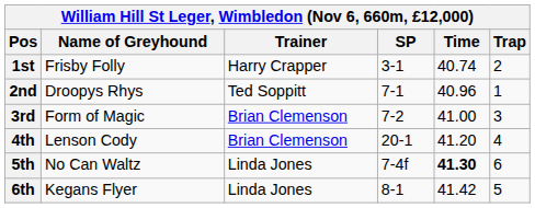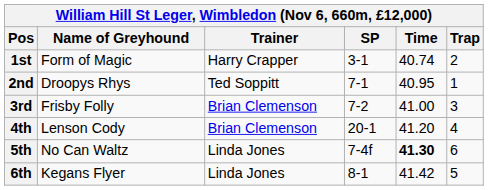 <table class="wikitable">
 <tr>
 <th colspan="6"><a href='#'>William Hill St Leger</a>, <a href='#'>Wimbledon</a> (Nov 6, 660m, £12,000)</th>
 </tr>
 <tr>
 <th width=30>Pos</th>
 <th width=180>Name of Greyhound</th>
 <th width=150>Trainer</th>
 <th width=50>SP</th>
 <th width=50>Time</th>
 <th width=30>Trap</th>
 </tr>
 <tr>
 <th>1st</th>
-<td>Frisby Folly</td>
+<td>Form of Magic</td>
 <td>Harry Crapper</td>
 <td>3-1</td>
 <td>40.74</td>
 <td>2</td>
 </tr>
 <tr>
 <th>2nd</th>
 <td>Droopys Rhys</td>
 <td>Ted Soppitt</td>
 <td>7-1</td>
-<td>40.96</td>
+<td>40.95</td>
 <td>1</td>
 </tr>
 <tr>
 <th>3rd</th>
-<td>Form of Magic</td>
+<td>Frisby Folly</td>
 <td><a href='#'>Brian Clemenson</a></td>
 <td>7-2</td>
 <td>41.00</td>
 <td>3</td>
 </tr>
 <tr>
 <th>4th</th>
 <td>Lenson Cody</td>
 <td><a href='#'>Brian Clemenson</a></td>
 <td>20-1</td>
 <td>41.20</td>
 <td>4</td>
 </tr>
 <tr>
 <th>5th</th>
 <td>No Can Waltz</td>
 <td>Linda Jones</td>
 <td>7-4f</td>
 <td><strong>41.30</strong></td>
 <td>6</td>
 </tr>
 <tr>
 <th>6th</th>
 <td>Kegans Flyer</td>
 <td>Linda Jones</td>
 <td>8-1</td>
 <td>41.42</td>
 <td>5</td>
 </tr>
 </table>
